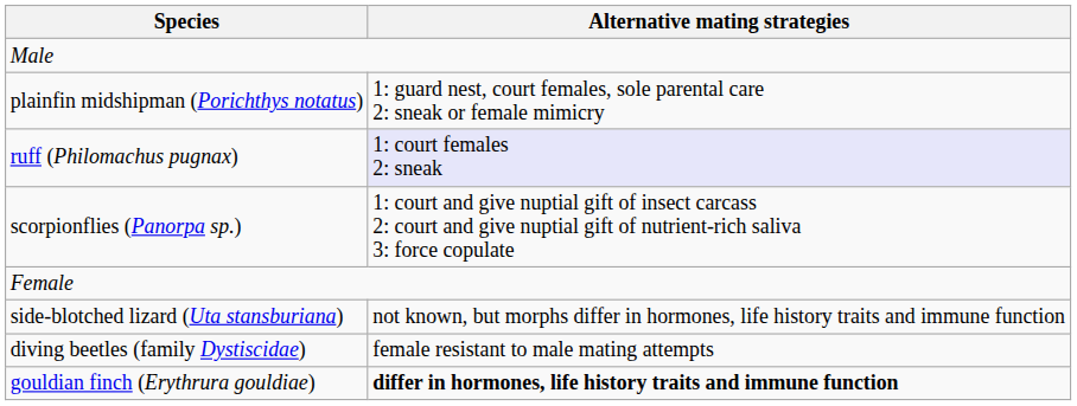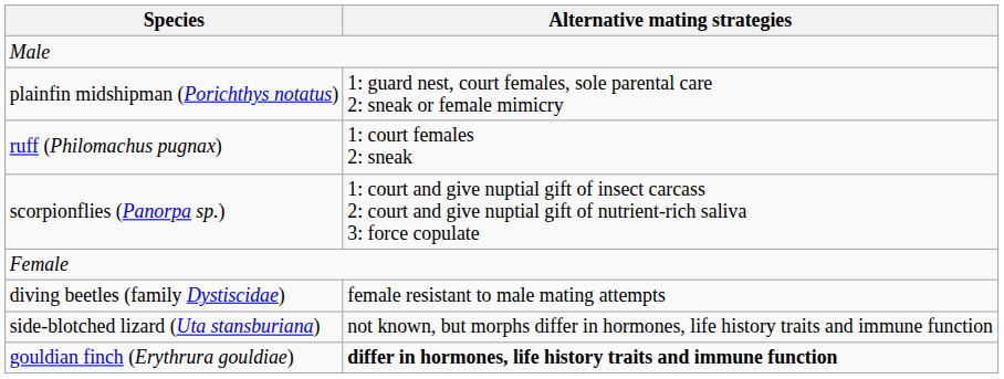 <table class="wikitable">
 <tr>
 <th>Species</th>
 <th>Alternative mating strategies</th>
 </tr>
 <tr>
 <td colspan="2"><em>Male</em></td>
 </tr>
 <tr>
 <td>plainfin midshipman (<em><a href='#'>Porichthys notatus</a></em>)</td>
 <td>1: guard nest, court females, sole parental care<br>2: sneak or female mimicry</td>
 </tr>
 <tr>
 <td><a href='#'>ruff</a> (<em>Philomachus pugnax</em>)</td>
-<td style="background: lavender;">1: court females<br>2: sneak</td>
+<td>1: court females<br>2: sneak</td>
 </tr>
 <tr>
 <td>scorpionflies (<em><a href='#'>Panorpa</a> sp.</em>)</td>
 <td>1: court and give nuptial gift of insect carcass<br>2: court and give nuptial gift of nutrient-rich saliva<br>3: force copulate</td>
 </tr>
 <tr>
 <td colspan="2"><em>Female</em></td>
 </tr>
 <tr>
+<td>diving beetles (family <em><a href='#'>Dystiscidae</a></em>)</td>
+<td>female resistant to male mating attempts</td>
+</tr>
+<tr>
 <td>side-blotched lizard (<em><a href='#'>Uta stansburiana</a></em>)</td>
 <td>not known, but morphs differ in hormones, life history traits and immune function</td>
-</tr>
-<tr>
-<td>diving beetles (family <em><a href='#'>Dystiscidae</a></em>)</td>
-<td>female resistant to male mating attempts</td>
 </tr>
 <tr>
 <td><a href='#'>gouldian finch</a> (<em>Erythrura gouldiae</em>)</td>
 <td><strong>differ in hormones, life history traits and immune function</strong></td>
 </tr>
 </table>
